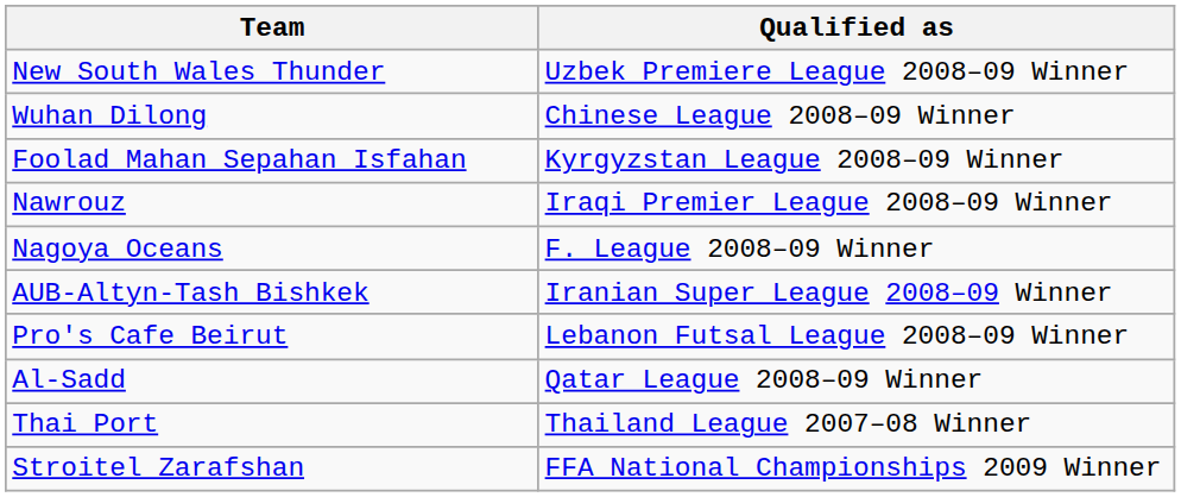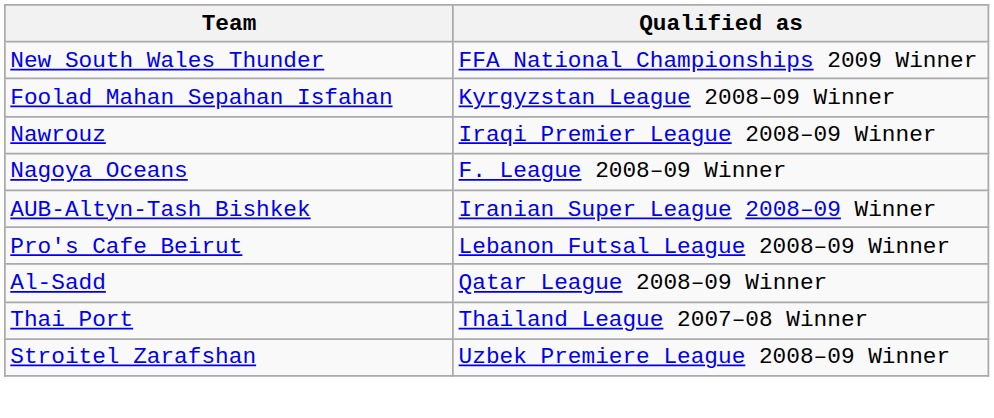 <table class="wikitable">
 <tr>
 <th width=250>Team</th>
 <th width=300>Qualified as</th>
 </tr>
 <tr>
 <td> <a href='#'>New South Wales Thunder</a></td>
-<td><a href='#'>Uzbek Premiere League</a> 2008–09 Winner</td>
-</tr>
-<tr>
-<td> <a href='#'>Wuhan Dilong</a></td>
-<td><a href='#'>Chinese League</a> 2008–09 Winner</td>
+<td><a href='#'>FFA National Championships</a> 2009 Winner</td>
 </tr>
 <tr>
 <td> <a href='#'>Foolad Mahan Sepahan Isfahan</a></td>
 <td><a href='#'>Kyrgyzstan League</a> 2008–09 Winner</td>
 </tr>
 <tr>
 <td> <a href='#'>Nawrouz</a></td>
 <td><a href='#'>Iraqi Premier League</a> 2008–09 Winner</td>
 </tr>
 <tr>
 <td> <a href='#'>Nagoya Oceans</a></td>
 <td><a href='#'>F. League</a> 2008–09 Winner</td>
 </tr>
 <tr>
 <td> <a href='#'>AUB-Altyn-Tash Bishkek</a></td>
 <td><a href='#'>Iranian Super League</a> <a href='#'>2008–09</a> Winner</td>
 </tr>
 <tr>
 <td> <a href='#'>Pro's Cafe Beirut</a></td>
 <td><a href='#'>Lebanon Futsal League</a> 2008–09 Winner</td>
 </tr>
 <tr>
 <td> <a href='#'>Al-Sadd</a></td>
 <td><a href='#'>Qatar League</a> 2008–09 Winner</td>
 </tr>
 <tr>
 <td> <a href='#'>Thai Port</a></td>
 <td><a href='#'>Thailand League</a> 2007–08 Winner</td>
 </tr>
 <tr>
 <td> <a href='#'>Stroitel Zarafshan</a></td>
-<td><a href='#'>FFA National Championships</a> 2009 Winner</td>
+<td><a href='#'>Uzbek Premiere League</a> 2008–09 Winner</td>
 </tr>
 </table>
